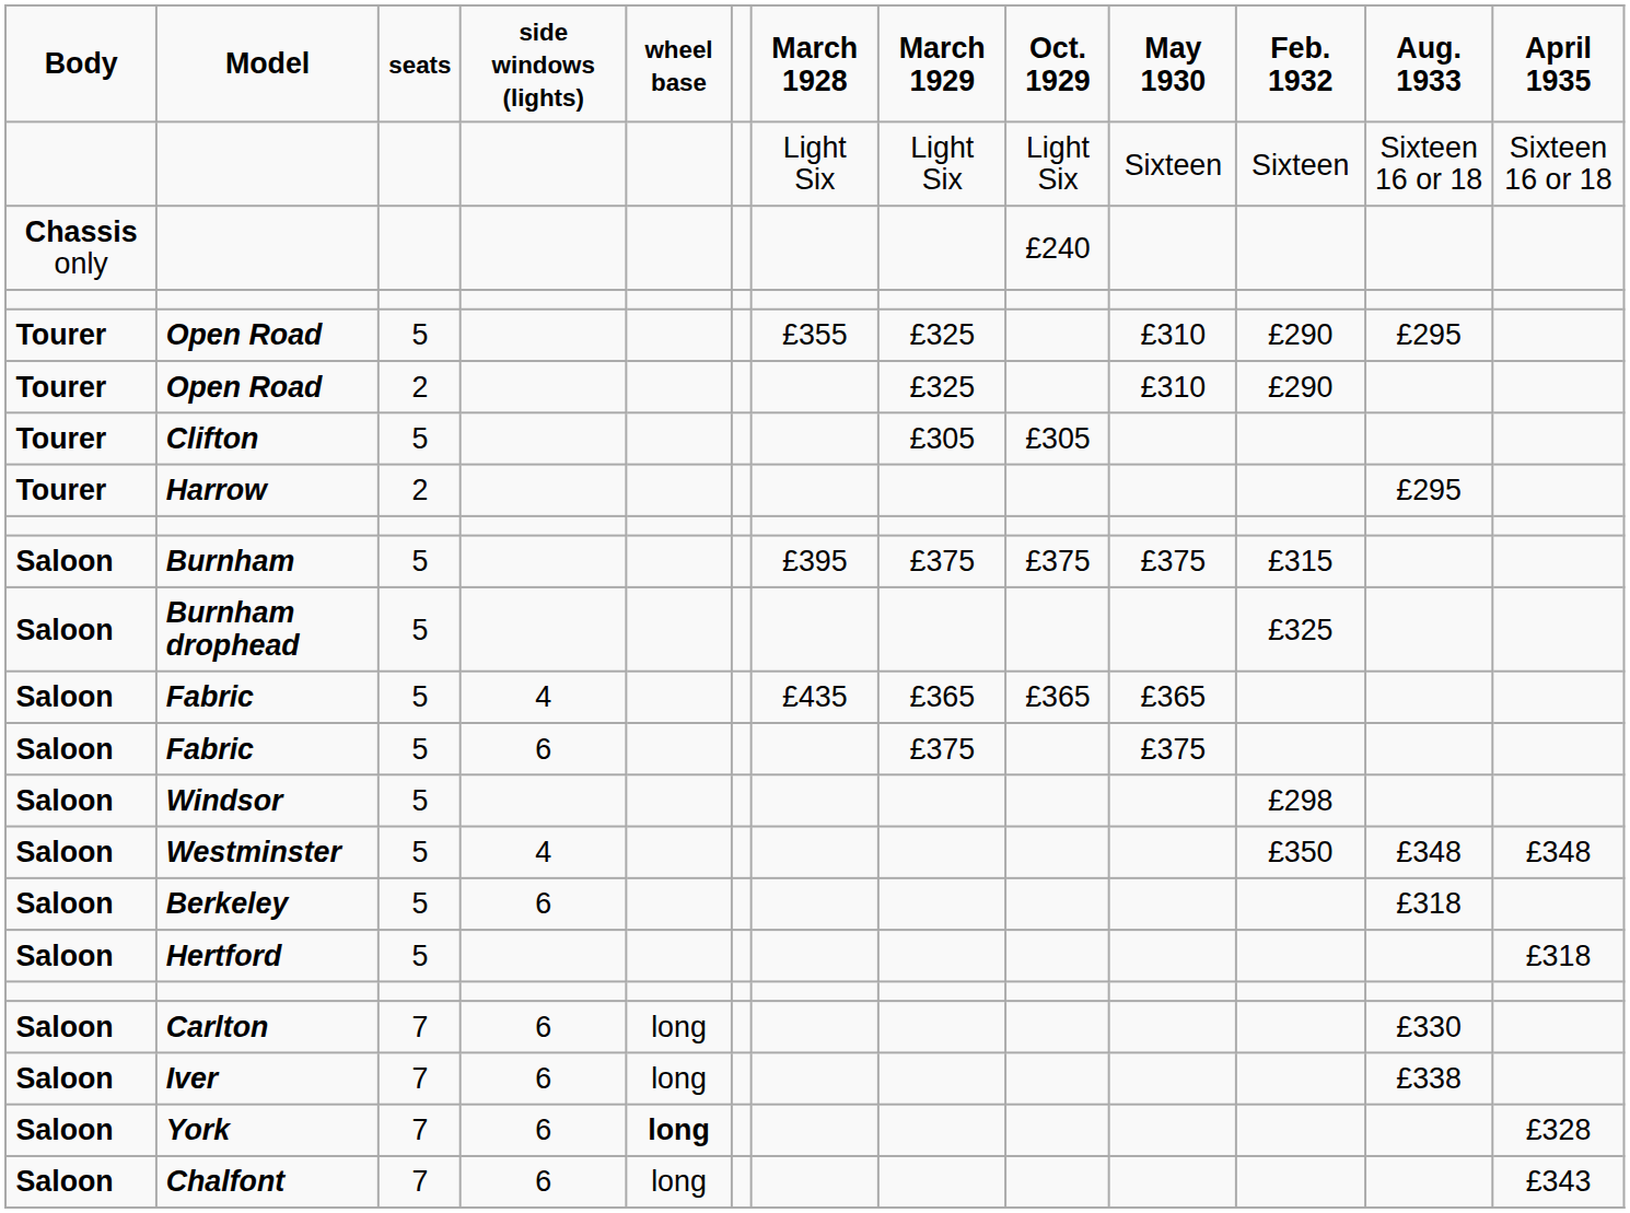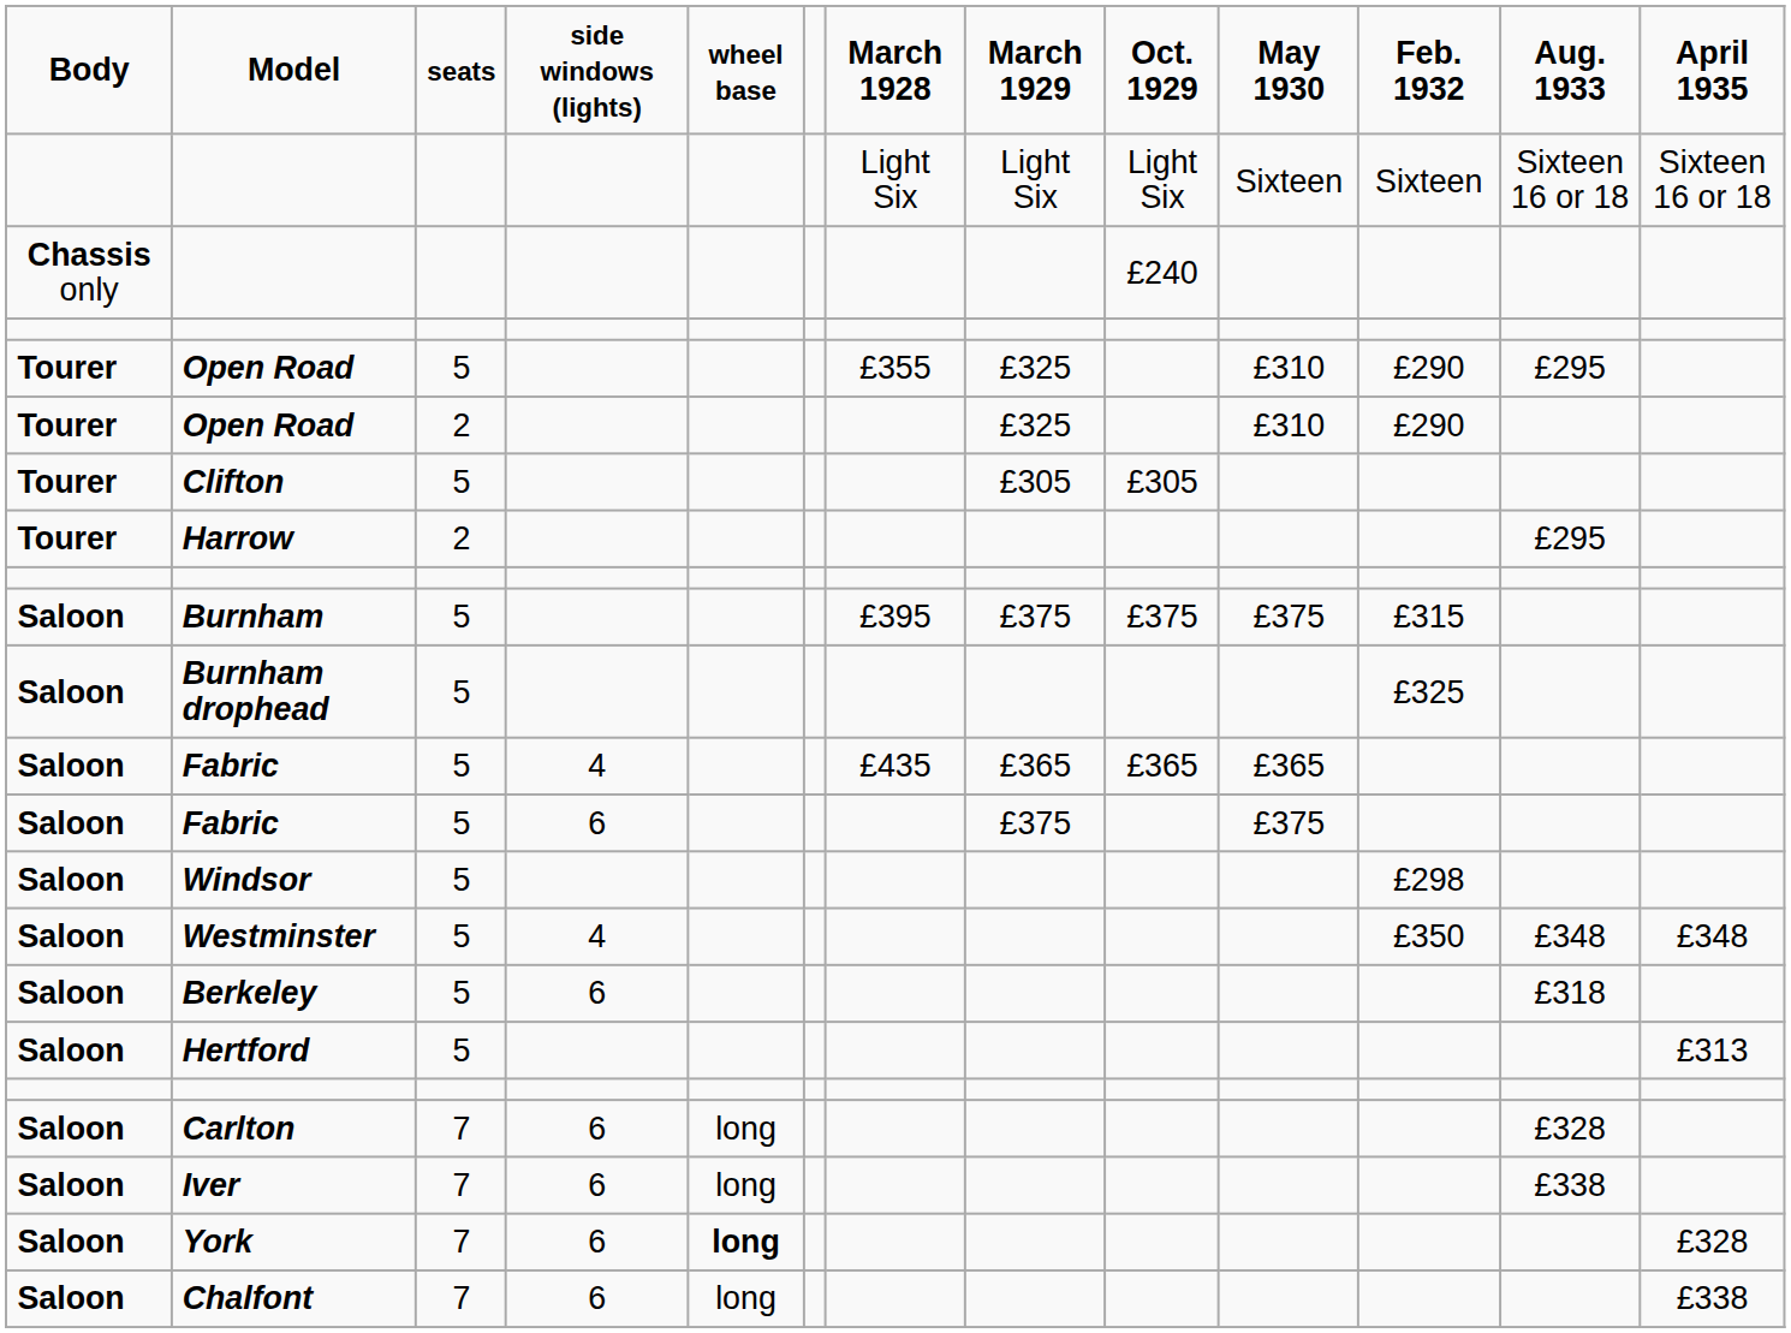 <table border="2" cellpadding="4" cellspacing="0" style="margin:1em auto; background: #f9f9f9; border: 1px #aaa solid; border-collapse: collapse; font-size: 85%; width:85%">
 <tr ---->
 <th style="text-align:center;">Body</th>
 <th style="text-align:center;">Model</th>
 <th style="text-align:center;"><small>seats</small></th>
 <th style="text-align:center;"><small>side windows (lights)</small></th>
 <th style="text-align:center;"><small>wheel base</small></th>
 <th></th>
 <th style="text-align:center;">March 1928</th>
 <th style="text-align:center;">March 1929</th>
 <th style="text-align:center;">Oct. 1929</th>
 <th style="text-align:center;">May 1930</th>
 <th style="text-align:center;">Feb. 1932</th>
 <th style="text-align:center;">Aug. 1933</th>
 <th style="text-align:center;">April 1935</th>
 </tr>
 <tr>
 <td></td>
 <td></td>
 <td></td>
 <td></td>
 <td></td>
 <td></td>
 <td style="text-align:center;">Light Six</td>
 <td style="text-align:center;">Light Six</td>
 <td style="text-align:center;">Light Six</td>
 <td style="text-align:center;">Sixteen</td>
 <td style="text-align:center;">Sixteen</td>
 <td style="text-align:center;">Sixteen<br>16 or 18</td>
 <td style="text-align:center;">Sixteen<br>16 or 18</td>
 </tr>
 <tr>
 <td style="text-align:center;"><strong>Chassis</strong> only</td>
 <td></td>
 <td></td>
 <td></td>
 <td></td>
 <td></td>
 <td></td>
 <td></td>
 <td style="text-align:center;">£240</td>
 <td></td>
 <td></td>
 <td></td>
 <td></td>
 </tr>
 <tr>
 <td></td>
 <td></td>
 <td></td>
 <td></td>
 <td></td>
 <td></td>
 <td></td>
 <td></td>
 <td></td>
 <td></td>
 <td></td>
 <td></td>
 </tr>
 <tr>
 <td><strong>Tourer</strong></td>
 <td><strong><em>Open Road</em></strong></td>
 <td style="text-align:center;">5</td>
 <td></td>
 <td></td>
 <td></td>
 <td style="text-align:center;">£355</td>
 <td style="text-align:center;">£325</td>
 <td></td>
 <td style="text-align:center;">£310</td>
 <td style="text-align:center;">£290</td>
 <td style="text-align:center;">£295</td>
 <td></td>
 </tr>
 <tr>
 <td><strong>Tourer</strong></td>
 <td><strong><em>Open Road</em></strong></td>
 <td style="text-align:center;">2</td>
 <td></td>
 <td></td>
 <td></td>
 <td></td>
 <td style="text-align:center;">£325</td>
 <td></td>
 <td style="text-align:center;">£310</td>
 <td style="text-align:center;">£290</td>
 <td></td>
 <td></td>
 </tr>
 <tr>
 <td><strong>Tourer</strong></td>
 <td><strong><em>Clifton</em></strong></td>
 <td style="text-align:center;">5</td>
 <td></td>
 <td></td>
 <td></td>
 <td></td>
 <td style="text-align:center;">£305</td>
 <td style="text-align:center;">£305</td>
 <td></td>
 <td></td>
 <td></td>
 <td></td>
 </tr>
 <tr>
 <td><strong>Tourer</strong></td>
 <td><strong><em>Harrow</em></strong></td>
 <td style="text-align:center;">2</td>
 <td></td>
 <td></td>
 <td></td>
 <td></td>
 <td></td>
 <td></td>
 <td></td>
 <td></td>
 <td style="text-align:center;">£295</td>
 <td></td>
 </tr>
 <tr>
 <td></td>
 <td></td>
 <td></td>
 <td></td>
 <td></td>
 <td></td>
 <td></td>
 <td></td>
 <td></td>
 <td></td>
 <td></td>
 <td></td>
 </tr>
 <tr>
 <td><strong>Saloon</strong></td>
 <td><strong><em>Burnham</em></strong></td>
 <td style="text-align:center;">5</td>
 <td></td>
 <td></td>
 <td></td>
 <td style="text-align:center;">£395</td>
 <td style="text-align:center;">£375</td>
 <td style="text-align:center;">£375</td>
 <td style="text-align:center;">£375</td>
 <td style="text-align:center;">£315</td>
 <td></td>
 <td></td>
 </tr>
 <tr>
 <td><strong>Saloon</strong></td>
 <td><strong><em>Burnham drophead</em></strong></td>
 <td style="text-align:center;">5</td>
 <td></td>
 <td></td>
 <td></td>
 <td></td>
 <td></td>
 <td></td>
 <td></td>
 <td style="text-align:center;">£325</td>
 <td></td>
 <td></td>
 </tr>
 <tr>
 <td><strong>Saloon</strong></td>
 <td><strong><em>Fabric</em></strong></td>
 <td style="text-align:center;">5</td>
 <td style="text-align:center;">4</td>
 <td></td>
 <td></td>
 <td style="text-align:center;">£435</td>
 <td style="text-align:center;">£365</td>
 <td style="text-align:center;">£365</td>
 <td style="text-align:center;">£365</td>
 <td></td>
 <td></td>
 <td></td>
 </tr>
 <tr>
 <td><strong>Saloon</strong></td>
 <td><strong><em>Fabric</em></strong></td>
 <td style="text-align:center;">5</td>
 <td style="text-align:center;">6</td>
 <td></td>
 <td></td>
 <td></td>
 <td style="text-align:center;">£375</td>
 <td></td>
 <td style="text-align:center;">£375</td>
 <td></td>
 <td></td>
 <td></td>
 </tr>
 <tr>
 <td><strong>Saloon</strong></td>
 <td><strong><em>Windsor</em></strong></td>
 <td style="text-align:center;">5</td>
 <td></td>
 <td></td>
 <td></td>
 <td></td>
 <td></td>
 <td></td>
 <td></td>
 <td style="text-align:center;">£298</td>
 <td></td>
 <td></td>
 </tr>
 <tr>
 <td><strong>Saloon</strong></td>
 <td><strong><em>Westminster</em></strong></td>
 <td style="text-align:center;">5</td>
 <td style="text-align:center;">4</td>
 <td></td>
 <td></td>
 <td></td>
 <td></td>
 <td></td>
 <td></td>
 <td style="text-align:center;">£350</td>
 <td style="text-align:center;">£348</td>
 <td style="text-align:center;">£348</td>
 </tr>
 <tr>
 <td><strong>Saloon</strong></td>
 <td><strong><em>Berkeley</em></strong></td>
 <td style="text-align:center;">5</td>
 <td style="text-align:center;">6</td>
 <td></td>
 <td></td>
 <td></td>
 <td></td>
 <td></td>
 <td></td>
 <td></td>
 <td style="text-align:center;">£318</td>
 <td></td>
 </tr>
 <tr>
 <td><strong>Saloon</strong></td>
 <td><strong><em>Hertford</em></strong></td>
 <td style="text-align:center;">5</td>
 <td></td>
 <td></td>
 <td></td>
 <td></td>
 <td></td>
 <td></td>
 <td></td>
 <td></td>
 <td></td>
-<td style="text-align:center;">£318</td>
+<td style="text-align:center;">£313</td>
 </tr>
 <tr>
 <td></td>
 <td></td>
 <td></td>
 <td></td>
 <td></td>
 <td></td>
 <td></td>
 <td></td>
 <td></td>
 <td></td>
 <td></td>
 <td></td>
 </tr>
 <tr>
 <td><strong>Saloon</strong></td>
 <td><strong><em>Carlton</em></strong></td>
 <td style="text-align:center;">7</td>
 <td style="text-align:center;">6</td>
 <td style="text-align:center;">long</td>
 <td></td>
 <td></td>
 <td></td>
 <td></td>
 <td></td>
 <td></td>
-<td style="text-align:center;">£330</td>
+<td style="text-align:center;">£328</td>
 <td></td>
 </tr>
 <tr>
 <td><strong>Saloon</strong></td>
 <td><strong><em>Iver</em></strong></td>
 <td style="text-align:center;">7</td>
 <td style="text-align:center;">6</td>
 <td style="text-align:center;">long</td>
 <td></td>
 <td></td>
 <td></td>
 <td></td>
 <td></td>
 <td></td>
 <td style="text-align:center;">£338</td>
 <td></td>
 </tr>
 <tr>
 <td><strong>Saloon</strong></td>
 <td><strong><em>York</em></strong></td>
 <td style="text-align:center;">7</td>
 <td style="text-align:center;">6</td>
 <td style="text-align:center;"><strong>long</strong></td>
 <td></td>
 <td></td>
 <td></td>
 <td></td>
 <td></td>
 <td></td>
 <td></td>
 <td style="text-align:center;">£328</td>
 </tr>
 <tr>
 <td><strong>Saloon</strong></td>
 <td><strong><em>Chalfont</em></strong></td>
 <td style="text-align:center;">7</td>
 <td style="text-align:center;">6</td>
 <td style="text-align:center;">long</td>
 <td></td>
 <td></td>
 <td></td>
 <td></td>
 <td></td>
 <td></td>
 <td></td>
-<td style="text-align:center;">£343</td>
+<td style="text-align:center;">£338</td>
 </tr>
 <tr>
 </tr>
 </table>
